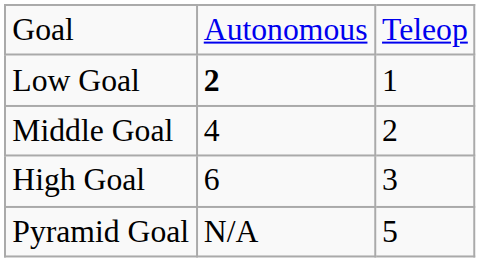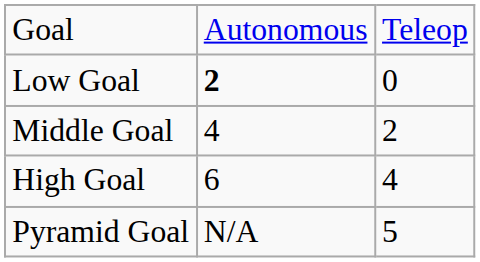 <table class="wikitable">
 <tr>
 <td>Goal</td>
 <td><a href='#'>Autonomous</a></td>
 <td><a href='#'>Teleop</a></td>
 </tr>
 <tr>
 <td>Low Goal</td>
 <td><strong>2</strong></td>
-<td>1</td>
+<td>0</td>
 </tr>
 <tr>
 <td>Middle Goal</td>
 <td>4</td>
 <td>2</td>
 </tr>
 <tr>
 <td>High Goal</td>
 <td>6</td>
-<td>3</td>
+<td>4</td>
 </tr>
 <tr>
 <td>Pyramid Goal</td>
 <td>N/A</td>
 <td>5</td>
 </tr>
 </table>
